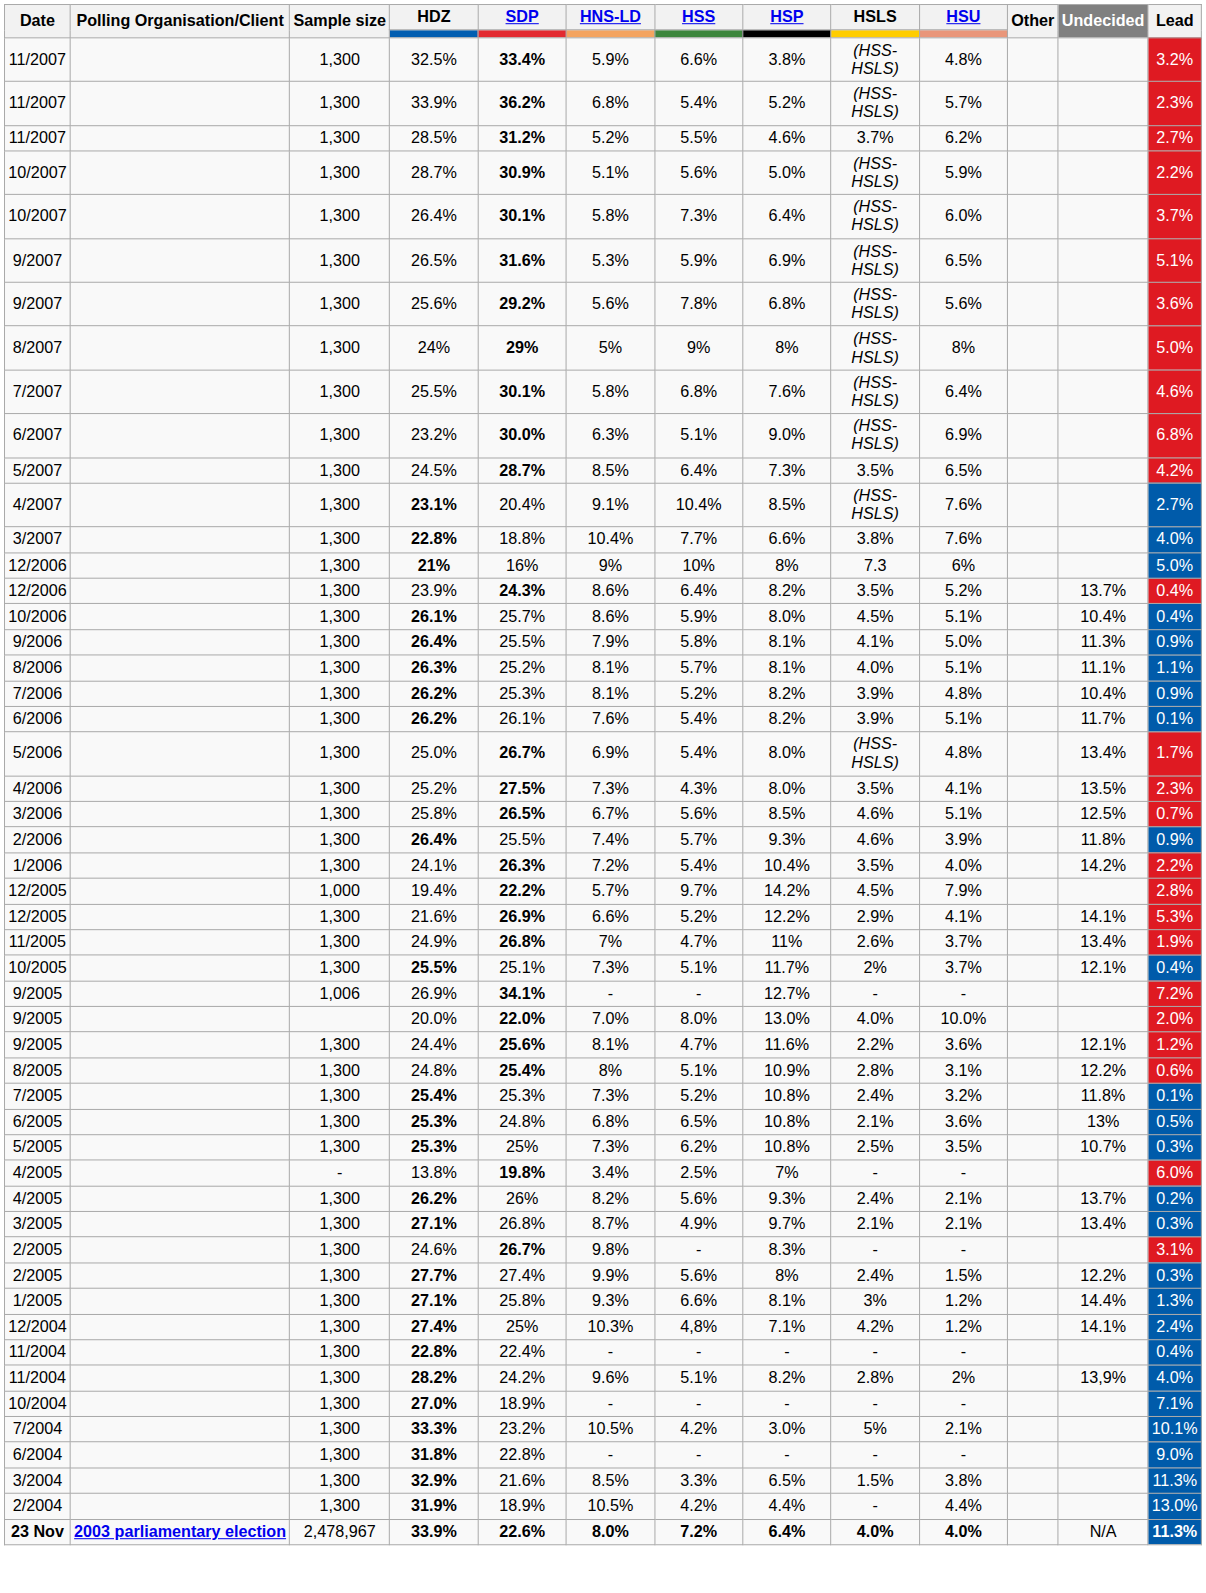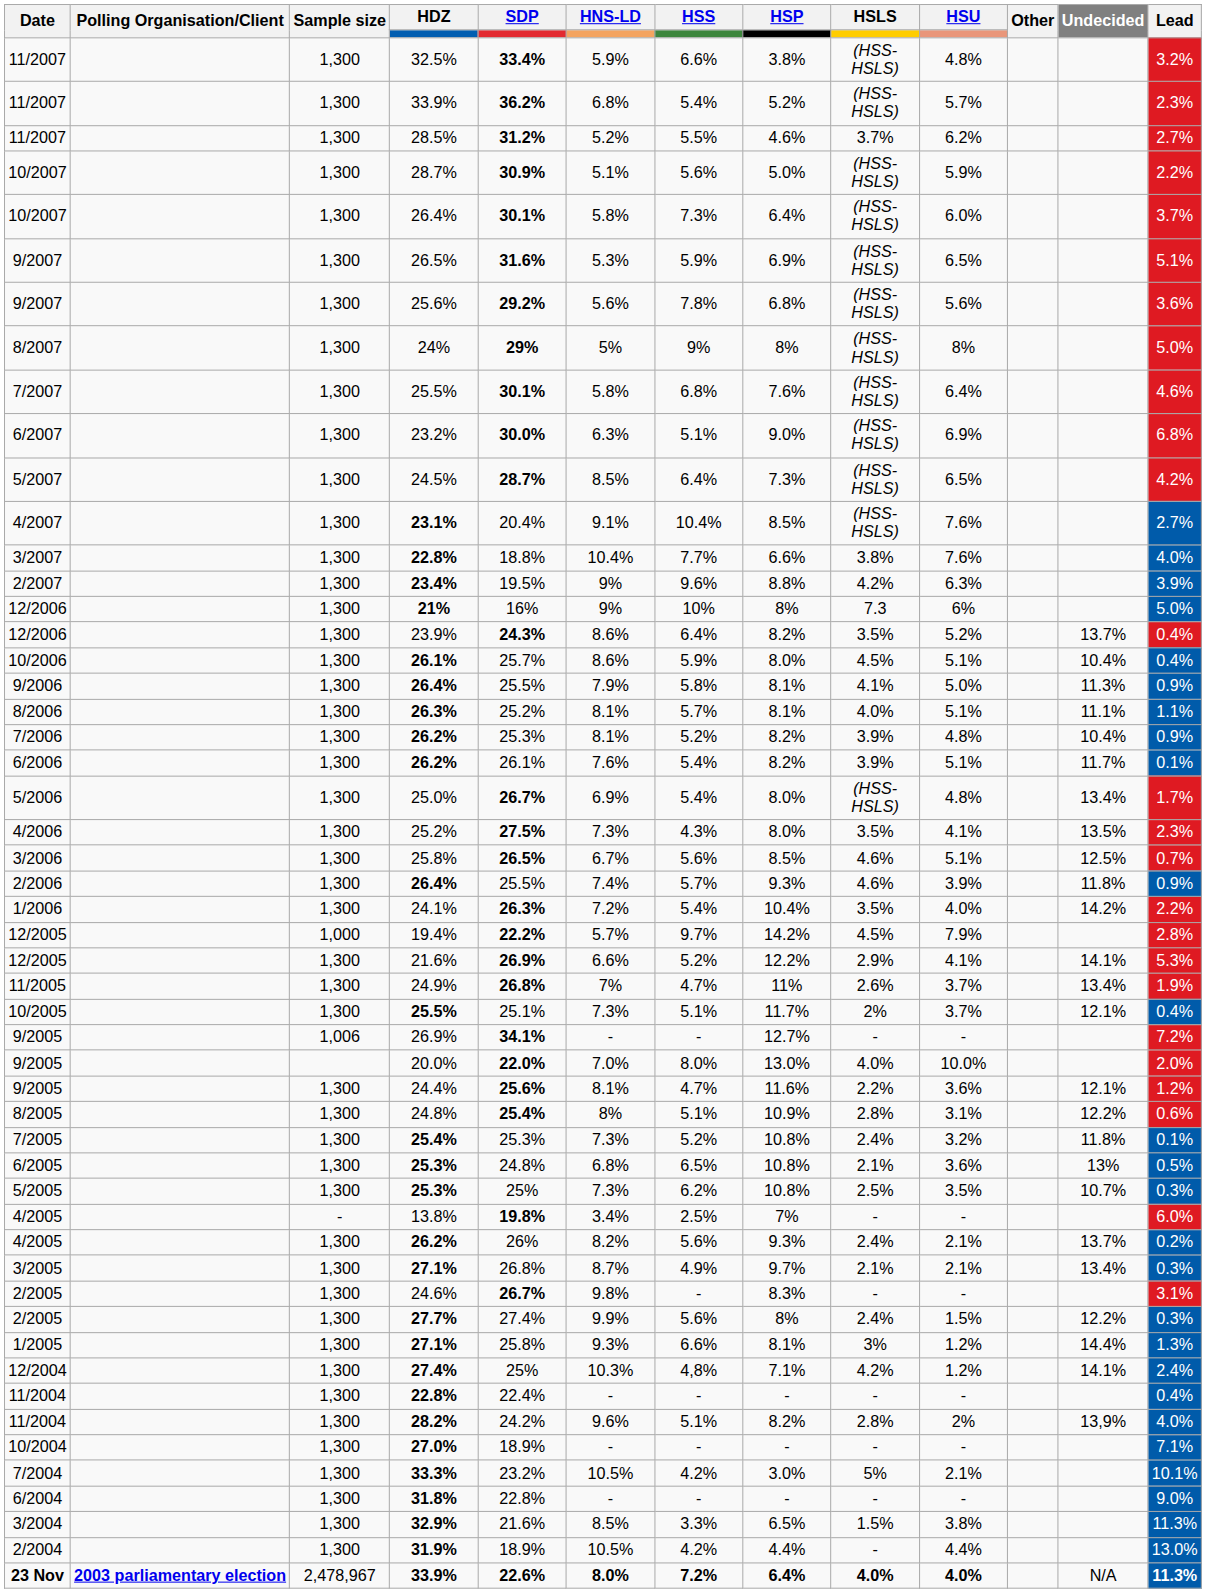 <table class="wikitable" style="text-align:center">
 <tr>
 <th rowspan="2">Date</th>
 <th rowspan="2">Polling Organisation/Client</th>
 <th rowspan="2">Sample size</th>
 <th>HDZ</th>
 <th><a href='#'>SDP</a></th>
 <th><a href='#'>HNS-LD</a></th>
 <th><a href='#'>HSS</a></th>
 <th><a href='#'>HSP</a></th>
 <th>HSLS</th>
 <th><a href='#'>HSU</a></th>
 <th rowspan="2">Other</th>
 <th rowspan="2" style="background:gray; color:white;">Undecided</th>
 <th rowspan="2">Lead</th>
 </tr>
 <tr>
 <td width="80px" style="background: #025EB1"></td>
 <td width="80px" style="background: #E32A30"></td>
 <td width="80px" style="background: #F4A460"></td>
 <td width="80px" style="background: #3D863D"></td>
 <td width="80px" style="background: black"></td>
 <td width="80px" style="background: #FFCD00"></td>
 <td width="80px" style="background: darksalmon"></td>
 </tr>
 <tr>
 <td>11/2007</td>
 <td></td>
 <td>1,300</td>
 <td>32.5%</td>
 <td><strong>33.4%</strong></td>
 <td>5.9%</td>
 <td>6.6%</td>
 <td>3.8%</td>
 <td><em>(HSS-HSLS)</em></td>
 <td>4.8%</td>
 <td></td>
 <td></td>
 <td style="background:#DF1A22; color:white;">3.2%</td>
 </tr>
 <tr>
 <td>11/2007</td>
 <td></td>
 <td>1,300</td>
 <td>33.9%</td>
 <td><strong>36.2%</strong></td>
 <td>6.8%</td>
 <td>5.4%</td>
 <td>5.2%</td>
 <td><em>(HSS-HSLS)</em></td>
 <td>5.7%</td>
 <td></td>
 <td></td>
 <td style="background:#DF1A22; color:white;">2.3%</td>
 </tr>
 <tr>
 <td>11/2007</td>
 <td></td>
 <td>1,300</td>
 <td>28.5%</td>
 <td><strong>31.2%</strong></td>
 <td>5.2%</td>
 <td>5.5%</td>
 <td>4.6%</td>
 <td>3.7%</td>
 <td>6.2%</td>
 <td></td>
 <td></td>
 <td style="background:#DF1A22; color:white;">2.7%</td>
 </tr>
 <tr>
 <td>10/2007</td>
 <td></td>
 <td>1,300</td>
 <td>28.7%</td>
 <td><strong>30.9%</strong></td>
 <td>5.1%</td>
 <td>5.6%</td>
 <td>5.0%</td>
 <td><em>(HSS-HSLS)</em></td>
 <td>5.9%</td>
 <td></td>
 <td></td>
 <td style="background:#DF1A22; color:white;">2.2%</td>
 </tr>
 <tr>
 <td>10/2007</td>
 <td></td>
 <td>1,300</td>
 <td>26.4%</td>
 <td><strong>30.1%</strong></td>
 <td>5.8%</td>
 <td>7.3%</td>
 <td>6.4%</td>
 <td><em>(HSS-HSLS)</em></td>
 <td>6.0%</td>
 <td></td>
 <td></td>
 <td style="background:#DF1A22; color:white;">3.7%</td>
 </tr>
 <tr>
 <td>9/2007</td>
 <td></td>
 <td>1,300</td>
 <td>26.5%</td>
 <td><strong>31.6%</strong></td>
 <td>5.3%</td>
 <td>5.9%</td>
 <td>6.9%</td>
 <td><em>(HSS-HSLS)</em></td>
 <td>6.5%</td>
 <td></td>
 <td></td>
 <td style="background:#DF1A22; color:white;">5.1%</td>
 </tr>
 <tr>
 <td>9/2007</td>
 <td></td>
 <td>1,300</td>
 <td>25.6%</td>
 <td><strong>29.2%</strong></td>
 <td>5.6%</td>
 <td>7.8%</td>
 <td>6.8%</td>
 <td><em>(HSS-HSLS)</em></td>
 <td>5.6%</td>
 <td></td>
 <td></td>
 <td style="background:#DF1A22; color:white;">3.6%</td>
 </tr>
 <tr>
 <td>8/2007</td>
 <td></td>
 <td>1,300</td>
 <td>24%</td>
 <td><strong>29%</strong></td>
 <td>5%</td>
 <td>9%</td>
 <td>8%</td>
 <td><em>(HSS-HSLS)</em></td>
 <td>8%</td>
 <td></td>
 <td></td>
 <td style="background:#DF1A22; color:white;">5.0%</td>
 </tr>
 <tr>
 <td>7/2007</td>
 <td></td>
 <td>1,300</td>
 <td>25.5%</td>
 <td><strong>30.1%</strong></td>
 <td>5.8%</td>
 <td>6.8%</td>
 <td>7.6%</td>
 <td><em>(HSS-HSLS)</em></td>
 <td>6.4%</td>
 <td></td>
 <td></td>
 <td style="background:#DF1A22; color:white;">4.6%</td>
 </tr>
 <tr>
 <td>6/2007</td>
 <td></td>
 <td>1,300</td>
 <td>23.2%</td>
 <td><strong>30.0%</strong></td>
 <td>6.3%</td>
 <td>5.1%</td>
 <td>9.0%</td>
 <td><em>(HSS-HSLS)</em></td>
 <td>6.9%</td>
 <td></td>
 <td></td>
 <td style="background:#DF1A22; color:white;">6.8%</td>
 </tr>
 <tr>
 <td>5/2007</td>
 <td></td>
 <td>1,300</td>
 <td>24.5%</td>
 <td><strong>28.7%</strong></td>
 <td>8.5%</td>
 <td>6.4%</td>
 <td>7.3%</td>
-<td>3.5%</td>
+<td><em>(HSS-HSLS)</em></td>
 <td>6.5%</td>
 <td></td>
 <td></td>
 <td style="background:#DF1A22; color:white;">4.2%</td>
 </tr>
 <tr>
 <td>4/2007</td>
 <td></td>
 <td>1,300</td>
 <td><strong>23.1%</strong></td>
 <td>20.4%</td>
 <td>9.1%</td>
 <td>10.4%</td>
 <td>8.5%</td>
 <td><em>(HSS-HSLS)</em></td>
 <td>7.6%</td>
 <td></td>
 <td></td>
 <td style="background:#005BAA; color: white">2.7%</td>
 </tr>
 <tr>
 <td>3/2007</td>
 <td></td>
 <td>1,300</td>
 <td><strong>22.8%</strong></td>
 <td>18.8%</td>
 <td>10.4%</td>
 <td>7.7%</td>
 <td>6.6%</td>
 <td>3.8%</td>
 <td>7.6%</td>
 <td></td>
 <td></td>
 <td style="background:#005BAA; color: white">4.0%</td>
+</tr>
+<tr>
+<td>2/2007</td>
+<td></td>
+<td>1,300</td>
+<td><strong>23.4%</strong></td>
+<td>19.5%</td>
+<td>9%</td>
+<td>9.6%</td>
+<td>8.8%</td>
+<td>4.2%</td>
+<td>6.3%</td>
+<td></td>
+<td></td>
+<td style="background:#005BAA; color: white">3.9%</td>
 </tr>
 <tr>
 <td>12/2006</td>
 <td></td>
 <td>1,300</td>
 <td><strong>21%</strong></td>
 <td>16%</td>
 <td>9%</td>
 <td>10%</td>
 <td>8%</td>
 <td>7.3</td>
 <td>6%</td>
 <td></td>
 <td></td>
 <td style="background:#005BAA; color: white">5.0%</td>
 </tr>
 <tr>
 <td>12/2006</td>
 <td></td>
 <td>1,300</td>
 <td>23.9%</td>
 <td><strong>24.3%</strong></td>
 <td>8.6%</td>
 <td>6.4%</td>
 <td>8.2%</td>
 <td>3.5%</td>
 <td>5.2%</td>
 <td></td>
 <td>13.7%</td>
 <td style="background:#DF1A22; color:white;">0.4%</td>
 </tr>
 <tr>
 <td>10/2006</td>
 <td></td>
 <td>1,300</td>
 <td><strong>26.1%</strong></td>
 <td>25.7%</td>
 <td>8.6%</td>
 <td>5.9%</td>
 <td>8.0%</td>
 <td>4.5%</td>
 <td>5.1%</td>
 <td></td>
 <td>10.4%</td>
 <td style="background:#005BAA; color: white">0.4%</td>
 </tr>
 <tr>
 <td>9/2006</td>
 <td></td>
 <td>1,300</td>
 <td><strong>26.4%</strong></td>
 <td>25.5%</td>
 <td>7.9%</td>
 <td>5.8%</td>
 <td>8.1%</td>
 <td>4.1%</td>
 <td>5.0%</td>
 <td></td>
 <td>11.3%</td>
 <td style="background:#005BAA; color: white">0.9%</td>
 </tr>
 <tr>
 <td>8/2006</td>
 <td></td>
 <td>1,300</td>
 <td><strong>26.3%</strong></td>
 <td>25.2%</td>
 <td>8.1%</td>
 <td>5.7%</td>
 <td>8.1%</td>
 <td>4.0%</td>
 <td>5.1%</td>
 <td></td>
 <td>11.1%</td>
 <td style="background:#005BAA; color: white">1.1%</td>
 </tr>
 <tr>
 <td>7/2006</td>
 <td></td>
 <td>1,300</td>
 <td><strong>26.2%</strong></td>
 <td>25.3%</td>
 <td>8.1%</td>
 <td>5.2%</td>
 <td>8.2%</td>
 <td>3.9%</td>
 <td>4.8%</td>
 <td></td>
 <td>10.4%</td>
 <td style="background:#005BAA; color: white">0.9%</td>
 </tr>
 <tr>
 <td>6/2006</td>
 <td></td>
 <td>1,300</td>
 <td><strong>26.2%</strong></td>
 <td>26.1%</td>
 <td>7.6%</td>
 <td>5.4%</td>
 <td>8.2%</td>
 <td>3.9%</td>
 <td>5.1%</td>
 <td></td>
 <td>11.7%</td>
 <td style="background:#005BAA; color: white">0.1%</td>
 </tr>
 <tr>
 <td>5/2006</td>
 <td></td>
 <td>1,300</td>
 <td>25.0%</td>
 <td><strong>26.7%</strong></td>
 <td>6.9%</td>
 <td>5.4%</td>
 <td>8.0%</td>
 <td><em>(HSS-HSLS)</em></td>
 <td>4.8%</td>
 <td></td>
 <td>13.4%</td>
 <td style="background:#DF1A22; color:white;">1.7%</td>
 </tr>
 <tr>
 <td>4/2006</td>
 <td></td>
 <td>1,300</td>
 <td>25.2%</td>
 <td><strong>27.5%</strong></td>
 <td>7.3%</td>
 <td>4.3%</td>
 <td>8.0%</td>
 <td>3.5%</td>
 <td>4.1%</td>
 <td></td>
 <td>13.5%</td>
 <td style="background:#DF1A22; color:white;">2.3%</td>
 </tr>
 <tr>
 <td>3/2006</td>
 <td></td>
 <td>1,300</td>
 <td>25.8%</td>
 <td><strong>26.5%</strong></td>
 <td>6.7%</td>
 <td>5.6%</td>
 <td>8.5%</td>
 <td>4.6%</td>
 <td>5.1%</td>
 <td></td>
 <td>12.5%</td>
 <td style="background:#DF1A22; color:white;">0.7%</td>
 </tr>
 <tr>
 <td>2/2006</td>
 <td></td>
 <td>1,300</td>
 <td><strong>26.4%</strong></td>
 <td>25.5%</td>
 <td>7.4%</td>
 <td>5.7%</td>
 <td>9.3%</td>
 <td>4.6%</td>
 <td>3.9%</td>
 <td></td>
 <td>11.8%</td>
 <td style="background:#005BAA; color: white">0.9%</td>
 </tr>
 <tr>
 <td>1/2006</td>
 <td></td>
 <td>1,300</td>
 <td>24.1%</td>
 <td><strong>26.3%</strong></td>
 <td>7.2%</td>
 <td>5.4%</td>
 <td>10.4%</td>
 <td>3.5%</td>
 <td>4.0%</td>
 <td></td>
 <td>14.2%</td>
 <td style="background:#DF1A22; color:white;">2.2%</td>
 </tr>
 <tr>
 <td>12/2005</td>
 <td></td>
 <td>1,000</td>
 <td>19.4%</td>
 <td><strong>22.2%</strong></td>
 <td>5.7%</td>
 <td>9.7%</td>
 <td>14.2%</td>
 <td>4.5%</td>
 <td>7.9%</td>
 <td></td>
 <td></td>
 <td style="background:#DF1A22; color:white;">2.8%</td>
 </tr>
 <tr>
 <td>12/2005</td>
 <td></td>
 <td>1,300</td>
 <td>21.6%</td>
 <td><strong>26.9%</strong></td>
 <td>6.6%</td>
 <td>5.2%</td>
 <td>12.2%</td>
 <td>2.9%</td>
 <td>4.1%</td>
 <td></td>
 <td>14.1%</td>
 <td style="background:#DF1A22; color:white;">5.3%</td>
 </tr>
 <tr>
 <td>11/2005</td>
 <td></td>
 <td>1,300</td>
 <td>24.9%</td>
 <td><strong>26.8%</strong></td>
 <td>7%</td>
 <td>4.7%</td>
 <td>11%</td>
 <td>2.6%</td>
 <td>3.7%</td>
 <td></td>
 <td>13.4%</td>
 <td style="background:#DF1A22; color:white;">1.9%</td>
 </tr>
 <tr>
 <td>10/2005</td>
 <td></td>
 <td>1,300</td>
 <td><strong>25.5%</strong></td>
 <td>25.1%</td>
 <td>7.3%</td>
 <td>5.1%</td>
 <td>11.7%</td>
 <td>2%</td>
 <td>3.7%</td>
 <td></td>
 <td>12.1%</td>
 <td style="background:#005BAA; color: white">0.4%</td>
 </tr>
 <tr>
 <td>9/2005</td>
 <td></td>
 <td>1,006</td>
 <td>26.9%</td>
 <td><strong>34.1%</strong></td>
 <td>-</td>
 <td>-</td>
 <td>12.7%</td>
 <td>-</td>
 <td>-</td>
 <td></td>
 <td></td>
 <td style="background:#DF1A22; color:white;">7.2%</td>
 </tr>
 <tr>
 <td>9/2005</td>
 <td></td>
 <td></td>
 <td>20.0%</td>
 <td><strong>22.0%</strong></td>
 <td>7.0%</td>
 <td>8.0%</td>
 <td>13.0%</td>
 <td>4.0%</td>
 <td>10.0%</td>
 <td></td>
 <td></td>
 <td style="background:#DF1A22; color:white;">2.0%</td>
 </tr>
 <tr>
 <td>9/2005</td>
 <td></td>
 <td>1,300</td>
 <td>24.4%</td>
 <td><strong>25.6%</strong></td>
 <td>8.1%</td>
 <td>4.7%</td>
 <td>11.6%</td>
 <td>2.2%</td>
 <td>3.6%</td>
 <td></td>
 <td>12.1%</td>
 <td style="background:#DF1A22; color:white;">1.2%</td>
 </tr>
 <tr>
 <td>8/2005</td>
 <td></td>
 <td>1,300</td>
 <td>24.8%</td>
 <td><strong>25.4%</strong></td>
 <td>8%</td>
 <td>5.1%</td>
 <td>10.9%</td>
 <td>2.8%</td>
 <td>3.1%</td>
 <td></td>
 <td>12.2%</td>
 <td style="background:#DF1A22; color:white;">0.6%</td>
 </tr>
 <tr>
 <td>7/2005</td>
 <td></td>
 <td>1,300</td>
 <td><strong>25.4%</strong></td>
 <td>25.3%</td>
 <td>7.3%</td>
 <td>5.2%</td>
 <td>10.8%</td>
 <td>2.4%</td>
 <td>3.2%</td>
 <td></td>
 <td>11.8%</td>
 <td style="background:#005BAA; color: white">0.1%</td>
 </tr>
 <tr>
 <td>6/2005</td>
 <td></td>
 <td>1,300</td>
 <td><strong>25.3%</strong></td>
 <td>24.8%</td>
 <td>6.8%</td>
 <td>6.5%</td>
 <td>10.8%</td>
 <td>2.1%</td>
 <td>3.6%</td>
 <td></td>
 <td>13%</td>
 <td style="background:#005BAA; color: white">0.5%</td>
 </tr>
 <tr>
 <td>5/2005</td>
 <td></td>
 <td>1,300</td>
 <td><strong>25.3%</strong></td>
 <td>25%</td>
 <td>7.3%</td>
 <td>6.2%</td>
 <td>10.8%</td>
 <td>2.5%</td>
 <td>3.5%</td>
 <td></td>
 <td>10.7%</td>
 <td style="background:#005BAA; color: white">0.3%</td>
 </tr>
 <tr>
 <td>4/2005</td>
 <td></td>
 <td>-</td>
 <td>13.8%</td>
 <td><strong>19.8%</strong></td>
 <td>3.4%</td>
 <td>2.5%</td>
 <td>7%</td>
 <td>-</td>
 <td>-</td>
 <td></td>
 <td></td>
 <td style="background:#DF1A22; color:white;">6.0%</td>
 </tr>
 <tr>
 <td>4/2005</td>
 <td></td>
 <td>1,300</td>
 <td><strong>26.2%</strong></td>
 <td>26%</td>
 <td>8.2%</td>
 <td>5.6%</td>
 <td>9.3%</td>
 <td>2.4%</td>
 <td>2.1%</td>
 <td></td>
 <td>13.7%</td>
 <td style="background:#005BAA; color: white">0.2%</td>
 </tr>
 <tr>
 <td>3/2005</td>
 <td></td>
 <td>1,300</td>
 <td><strong>27.1%</strong></td>
 <td>26.8%</td>
 <td>8.7%</td>
 <td>4.9%</td>
 <td>9.7%</td>
 <td>2.1%</td>
 <td>2.1%</td>
 <td></td>
 <td>13.4%</td>
 <td style="background:#005BAA; color: white">0.3%</td>
 </tr>
 <tr>
 <td>2/2005</td>
 <td></td>
 <td>1,300</td>
 <td>24.6%</td>
 <td><strong>26.7%</strong></td>
 <td>9.8%</td>
 <td>-</td>
 <td>8.3%</td>
 <td>-</td>
 <td>-</td>
 <td></td>
 <td></td>
 <td style="background:#DF1A22; color:white;">3.1%</td>
 </tr>
 <tr>
 <td>2/2005</td>
 <td></td>
 <td>1,300</td>
 <td><strong>27.7%</strong></td>
 <td>27.4%</td>
 <td>9.9%</td>
 <td>5.6%</td>
 <td>8%</td>
 <td>2.4%</td>
 <td>1.5%</td>
 <td></td>
 <td>12.2%</td>
 <td style="background:#005BAA; color: white">0.3%</td>
 </tr>
 <tr>
 <td>1/2005</td>
 <td></td>
 <td>1,300</td>
 <td><strong>27.1%</strong></td>
 <td>25.8%</td>
 <td>9.3%</td>
 <td>6.6%</td>
 <td>8.1%</td>
 <td>3%</td>
 <td>1.2%</td>
 <td></td>
 <td>14.4%</td>
 <td style="background:#005BAA; color: white">1.3%</td>
 </tr>
 <tr>
 <td>12/2004</td>
 <td></td>
 <td>1,300</td>
 <td><strong>27.4%</strong></td>
 <td>25%</td>
 <td>10.3%</td>
 <td>4,8%</td>
 <td>7.1%</td>
 <td>4.2%</td>
 <td>1.2%</td>
 <td></td>
 <td>14.1%</td>
 <td style="background:#005BAA; color: white">2.4%</td>
 </tr>
 <tr>
 <td>11/2004</td>
 <td></td>
 <td>1,300</td>
 <td><strong>22.8%</strong></td>
 <td>22.4%</td>
 <td>-</td>
 <td>-</td>
 <td>-</td>
 <td>-</td>
 <td>-</td>
 <td></td>
 <td></td>
 <td style="background:#005BAA; color: white">0.4%</td>
 </tr>
 <tr>
 <td>11/2004</td>
 <td></td>
 <td>1,300</td>
 <td><strong>28.2%</strong></td>
 <td>24.2%</td>
 <td>9.6%</td>
 <td>5.1%</td>
 <td>8.2%</td>
 <td>2.8%</td>
 <td>2%</td>
 <td></td>
 <td>13,9%</td>
 <td style="background:#005BAA; color: white">4.0%</td>
 </tr>
 <tr>
 <td>10/2004</td>
 <td></td>
 <td>1,300</td>
 <td><strong>27.0%</strong></td>
 <td>18.9%</td>
 <td>-</td>
 <td>-</td>
 <td>-</td>
 <td>-</td>
 <td>-</td>
 <td></td>
 <td></td>
 <td style="background:#005BAA; color: white">7.1%</td>
 </tr>
 <tr>
 <td>7/2004</td>
 <td></td>
 <td>1,300</td>
 <td><strong>33.3%</strong></td>
 <td>23.2%</td>
 <td>10.5%</td>
 <td>4.2%</td>
 <td>3.0%</td>
 <td>5%</td>
 <td>2.1%</td>
 <td></td>
 <td></td>
 <td style="background:#005BAA; color: white">10.1%</td>
 </tr>
 <tr>
 <td>6/2004</td>
 <td></td>
 <td>1,300</td>
 <td><strong>31.8%</strong></td>
 <td>22.8%</td>
 <td>-</td>
 <td>-</td>
 <td>-</td>
 <td>-</td>
 <td>-</td>
 <td></td>
 <td></td>
 <td style="background:#005BAA; color: white">9.0%</td>
 </tr>
 <tr>
 <td>3/2004</td>
 <td></td>
 <td>1,300</td>
 <td><strong>32.9%</strong></td>
 <td>21.6%</td>
 <td>8.5%</td>
 <td>3.3%</td>
 <td>6.5%</td>
 <td>1.5%</td>
 <td>3.8%</td>
 <td></td>
 <td></td>
 <td style="background:#005BAA; color: white">11.3%</td>
 </tr>
 <tr>
 <td>2/2004</td>
 <td></td>
 <td>1,300</td>
 <td><strong>31.9%</strong></td>
 <td>18.9%</td>
 <td>10.5%</td>
 <td>4.2%</td>
 <td>4.4%</td>
 <td>-</td>
 <td>4.4%</td>
 <td></td>
 <td></td>
 <td style="background:#005BAA; color: white">13.0%</td>
 </tr>
 <tr>
 <td><strong>23 Nov</strong></td>
 <td><strong><a href='#'>2003 parliamentary election</a></strong></td>
 <td>2,478,967</td>
 <td><strong>33.9%</strong></td>
 <td><strong>22.6%</strong></td>
 <td><strong>8.0%</strong></td>
 <td><strong>7.2%</strong></td>
 <td><strong>6.4%</strong></td>
 <td><strong>4.0%</strong></td>
 <td><strong>4.0%</strong></td>
 <td></td>
 <td>N/A</td>
 <td style="background:#005BAA; color: white"><strong>11.3%</strong></td>
 </tr>
 </table>
